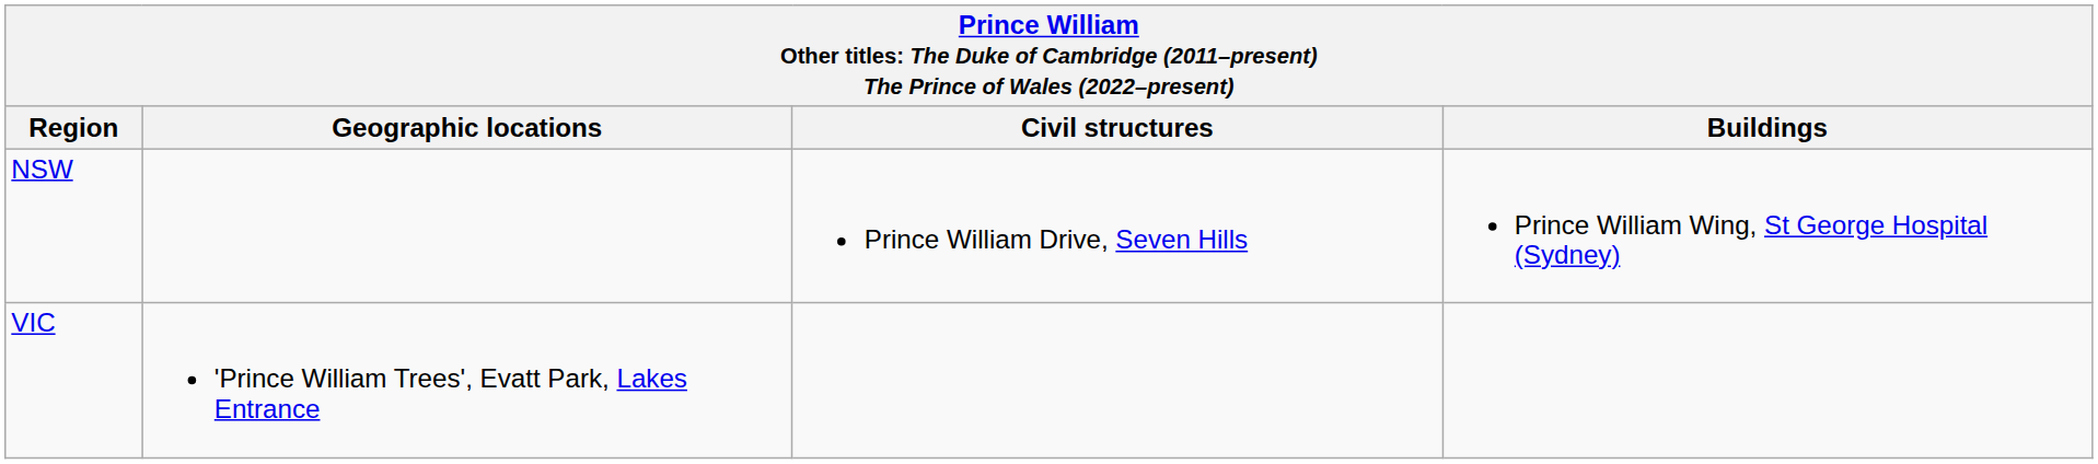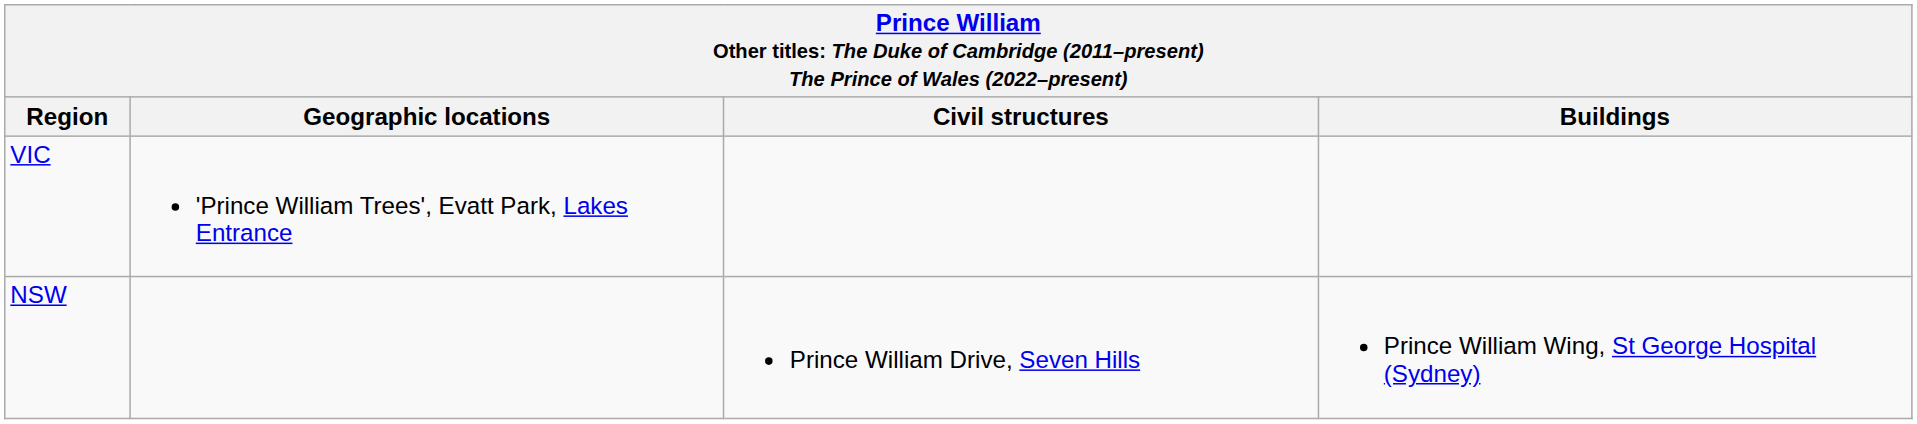 <table class="wikitable" width="100%">
 <tr>
 <th colspan="4"> <a href='#'>Prince William</a><br><small>Other titles: <em>The Duke of Cambridge (2011–present)</em><br><em>The Prince of Wales (2022–present)</em></small></th>
 </tr>
 <tr>
 <th width="5%">Region</th>
 <th width="23.75%">Geographic locations</th>
 <th width="23.75%">Civil structures</th>
 <th width="23.75%">Buildings</th>
 </tr>
 <tr>
+<td align=left valign=top> <a href='#'>VIC</a></td>
+<td><br><ul><li>'Prince William Trees', Evatt Park, <a href='#'>Lakes Entrance</a></li></ul></td>
+<td></td>
+<td></td>
+</tr>
+<tr>
 <td align=left valign=top> <a href='#'>NSW</a></td>
 <td></td>
 <td><br><ul><li>Prince William Drive, <a href='#'>Seven Hills</a></li></ul></td>
 <td><br><ul><li>Prince William Wing, <a href='#'>St George Hospital (Sydney)</a></li></ul></td>
 </tr>
-<tr>
-<td align=left valign=top> <a href='#'>VIC</a></td>
-<td><br><ul><li>'Prince William Trees', Evatt Park, <a href='#'>Lakes Entrance</a></li></ul></td>
-<td></td>
-<td></td>
-</tr>
 </table>
